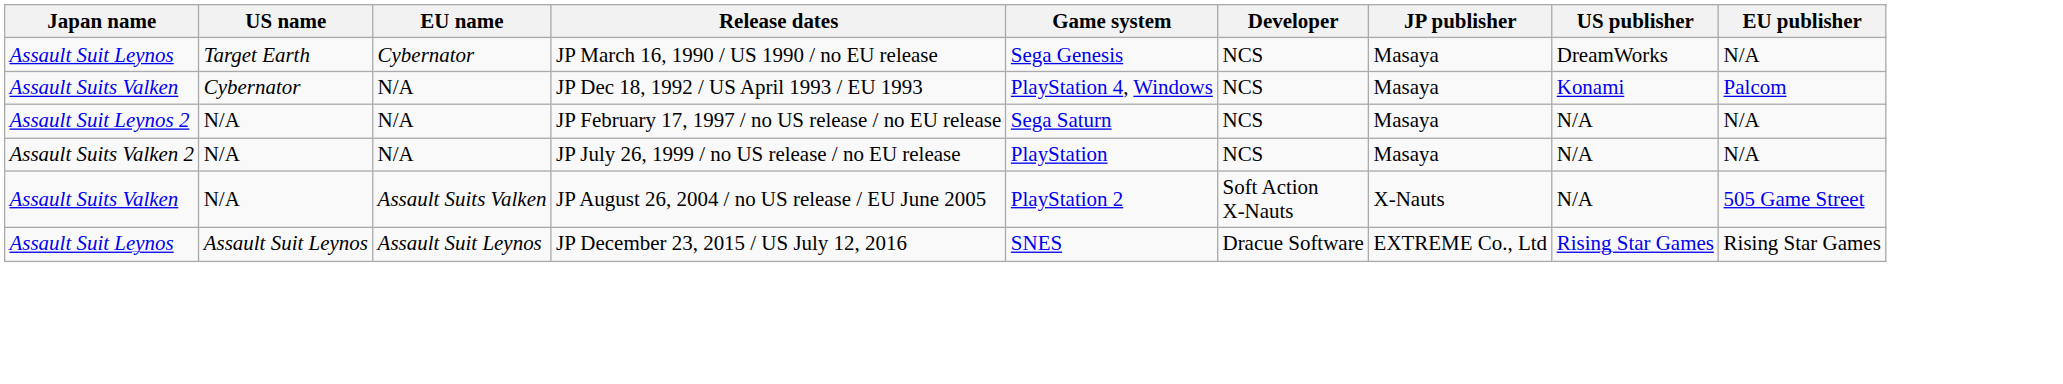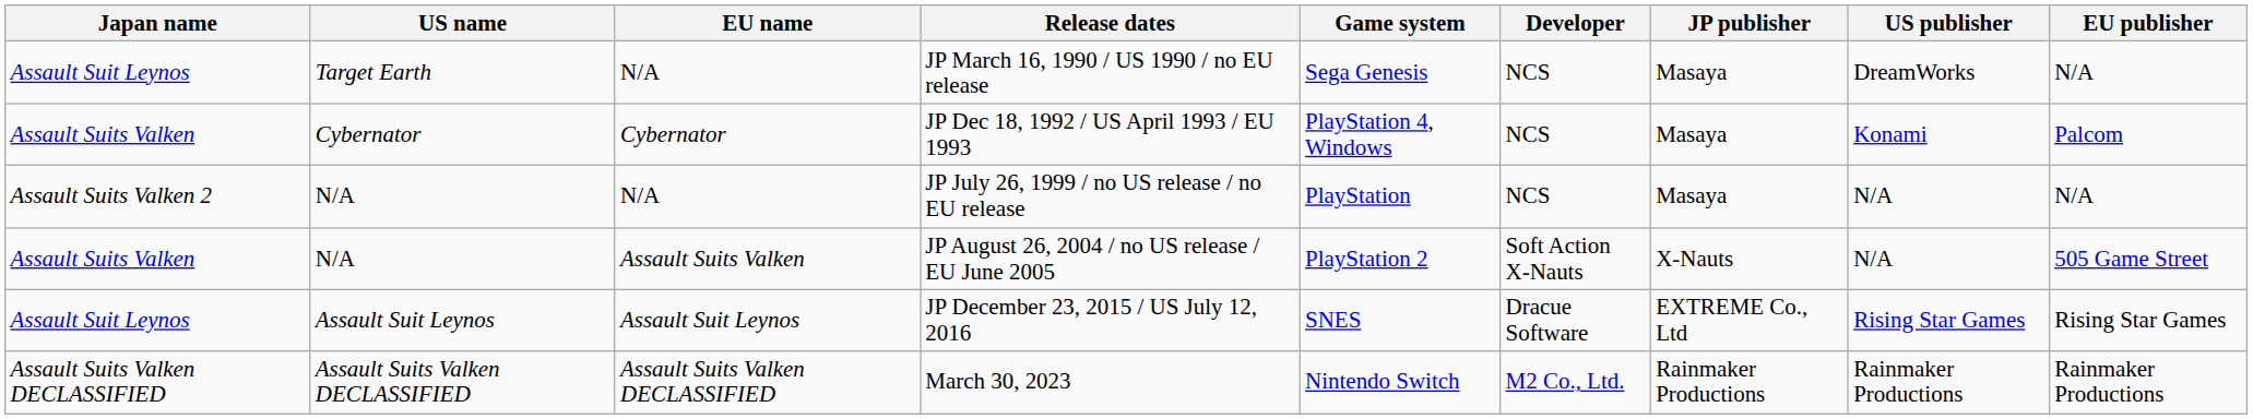 <table class="wikitable">
 <tr>
 <th>Japan name</th>
 <th>US name</th>
 <th>EU name</th>
 <th>Release dates</th>
 <th>Game system</th>
 <th>Developer</th>
 <th>JP publisher</th>
 <th>US publisher</th>
 <th>EU publisher</th>
 </tr>
 <tr>
 <td><em><a href='#'>Assault Suit Leynos</a></em></td>
 <td><em>Target Earth</em></td>
-<td><em>Cybernator</em></td>
+<td>N/A</td>
 <td>JP March 16, 1990 / US 1990 / no EU release</td>
 <td><a href='#'>Sega Genesis</a></td>
 <td>NCS</td>
 <td>Masaya</td>
 <td>DreamWorks</td>
 <td>N/A</td>
 </tr>
 <tr>
 <td><em><a href='#'>Assault Suits Valken</a></em></td>
 <td><em>Cybernator</em></td>
-<td>N/A</td>
+<td><em>Cybernator</em></td>
 <td>JP Dec 18, 1992 / US April 1993 / EU 1993</td>
 <td><a href='#'>PlayStation 4</a>, <a href='#'>Windows</a></td>
 <td>NCS</td>
 <td>Masaya</td>
 <td><a href='#'>Konami</a></td>
 <td><a href='#'>Palcom</a></td>
-</tr>
-<tr>
-<td><em><a href='#'>Assault Suit Leynos 2</a></em></td>
-<td>N/A</td>
-<td>N/A</td>
-<td>JP February 17, 1997 / no US release / no EU release</td>
-<td><a href='#'>Sega Saturn</a></td>
-<td>NCS</td>
-<td>Masaya</td>
-<td>N/A</td>
-<td>N/A</td>
 </tr>
 <tr>
 <td><em>Assault Suits Valken 2</em></td>
 <td>N/A</td>
 <td>N/A</td>
 <td>JP July 26, 1999 / no US release / no EU release</td>
 <td><a href='#'>PlayStation</a></td>
 <td>NCS</td>
 <td>Masaya</td>
 <td>N/A</td>
 <td>N/A</td>
 </tr>
 <tr>
 <td><em><a href='#'>Assault Suits Valken</a></em></td>
 <td>N/A</td>
 <td><em>Assault Suits Valken</em></td>
 <td>JP August 26, 2004 / no US release / EU June 2005</td>
 <td><a href='#'>PlayStation 2</a></td>
 <td>Soft Action<br>X-Nauts</td>
 <td>X-Nauts</td>
 <td>N/A</td>
 <td><a href='#'>505 Game Street</a></td>
 </tr>
 <tr>
 <td><em><a href='#'>Assault Suit Leynos</a></em></td>
 <td><em>Assault Suit Leynos</em></td>
 <td><em>Assault Suit Leynos</em></td>
 <td>JP December 23, 2015 / US July 12, 2016</td>
 <td><a href='#'>SNES</a></td>
 <td>Dracue Software</td>
 <td>EXTREME Co., Ltd</td>
 <td><a href='#'>Rising Star Games</a></td>
 <td>Rising Star Games</td>
 </tr>
+<tr>
+<td><em>Assault Suits Valken DECLASSIFIED</em></td>
+<td><em>Assault Suits Valken DECLASSIFIED</em></td>
+<td><em>Assault Suits Valken DECLASSIFIED</em></td>
+<td>March 30, 2023</td>
+<td><a href='#'>Nintendo Switch</a></td>
+<td><a href='#'>M2 Co., Ltd.</a></td>
+<td>Rainmaker Productions</td>
+<td>Rainmaker Productions</td>
+<td>Rainmaker Productions</td>
+</tr>
 </table>
